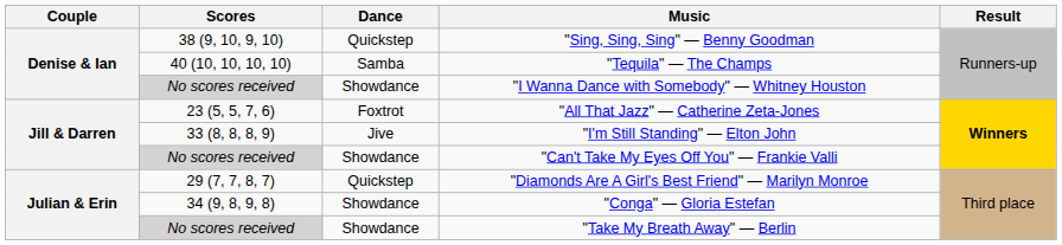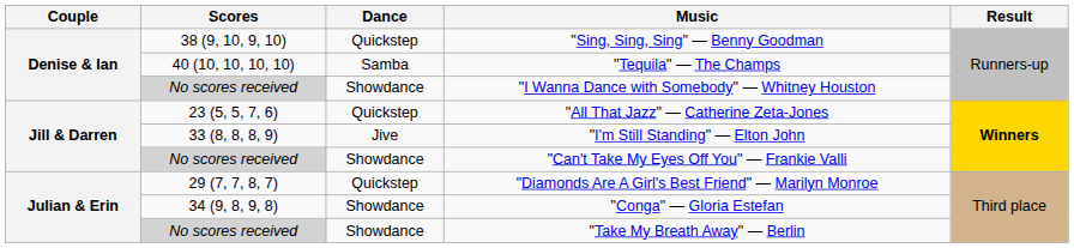 <table class="wikitable sortable" style="text-align:center; width:90%">
 <tr>
 <th scope="col">Couple</th>
 <th scope="col">Scores</th>
 <th scope="col" class="unsortable">Dance</th>
 <th scope="col" class="unsortable">Music</th>
 <th scope="col" class="unsortable">Result</th>
 </tr>
 <tr>
 <th scope="row" rowspan="3">Denise & Ian</th>
 <td>38 (9, 10, 9, 10)</td>
 <td>Quickstep</td>
 <td>"<a href='#'>Sing, Sing, Sing</a>" — <a href='#'>Benny Goodman</a></td>
 <td rowspan="3" bgcolor="silver">Runners-up</td>
 </tr>
 <tr>
 <td>40 (10, 10, 10, 10)</td>
 <td>Samba</td>
 <td>"<a href='#'>Tequila</a>" — <a href='#'>The Champs</a></td>
 </tr>
 <tr>
 <td bgcolor="lightgray"><em>No scores received</em></td>
 <td>Showdance</td>
 <td>"<a href='#'>I Wanna Dance with Somebody</a>" — <a href='#'>Whitney Houston</a></td>
 </tr>
 <tr>
 <th scope="row" rowspan="3">Jill & Darren</th>
 <td>23 (5, 5, 7, 6)</td>
-<td>Foxtrot</td>
+<td>Quickstep</td>
 <td>"<a href='#'>All That Jazz</a>" — <a href='#'>Catherine Zeta-Jones</a></td>
 <td rowspan="3" bgcolor="gold"><strong>Winners</strong></td>
 </tr>
 <tr>
 <td>33 (8, 8, 8, 9)</td>
 <td>Jive</td>
 <td>"<a href='#'>I'm Still Standing</a>" — <a href='#'>Elton John</a></td>
 </tr>
 <tr>
 <td bgcolor="lightgray"><em>No scores received</em></td>
 <td>Showdance</td>
 <td>"<a href='#'>Can't Take My Eyes Off You</a>" — <a href='#'>Frankie Valli</a></td>
 </tr>
 <tr>
 <th scope="row" rowspan="3">Julian & Erin</th>
 <td>29 (7, 7, 8, 7)</td>
 <td>Quickstep</td>
 <td>"<a href='#'>Diamonds Are A Girl's Best Friend</a>" — <a href='#'>Marilyn Monroe</a></td>
 <td rowspan="3" bgcolor="tan">Third place</td>
 </tr>
 <tr>
 <td>34 (9, 8, 9, 8)</td>
 <td>Showdance</td>
 <td>"<a href='#'>Conga</a>" — <a href='#'>Gloria Estefan</a></td>
 </tr>
 <tr>
 <td bgcolor="lightgray"><em>No scores received</em></td>
 <td>Showdance</td>
 <td>"<a href='#'>Take My Breath Away</a>" — <a href='#'>Berlin</a></td>
 </tr>
 </table>
